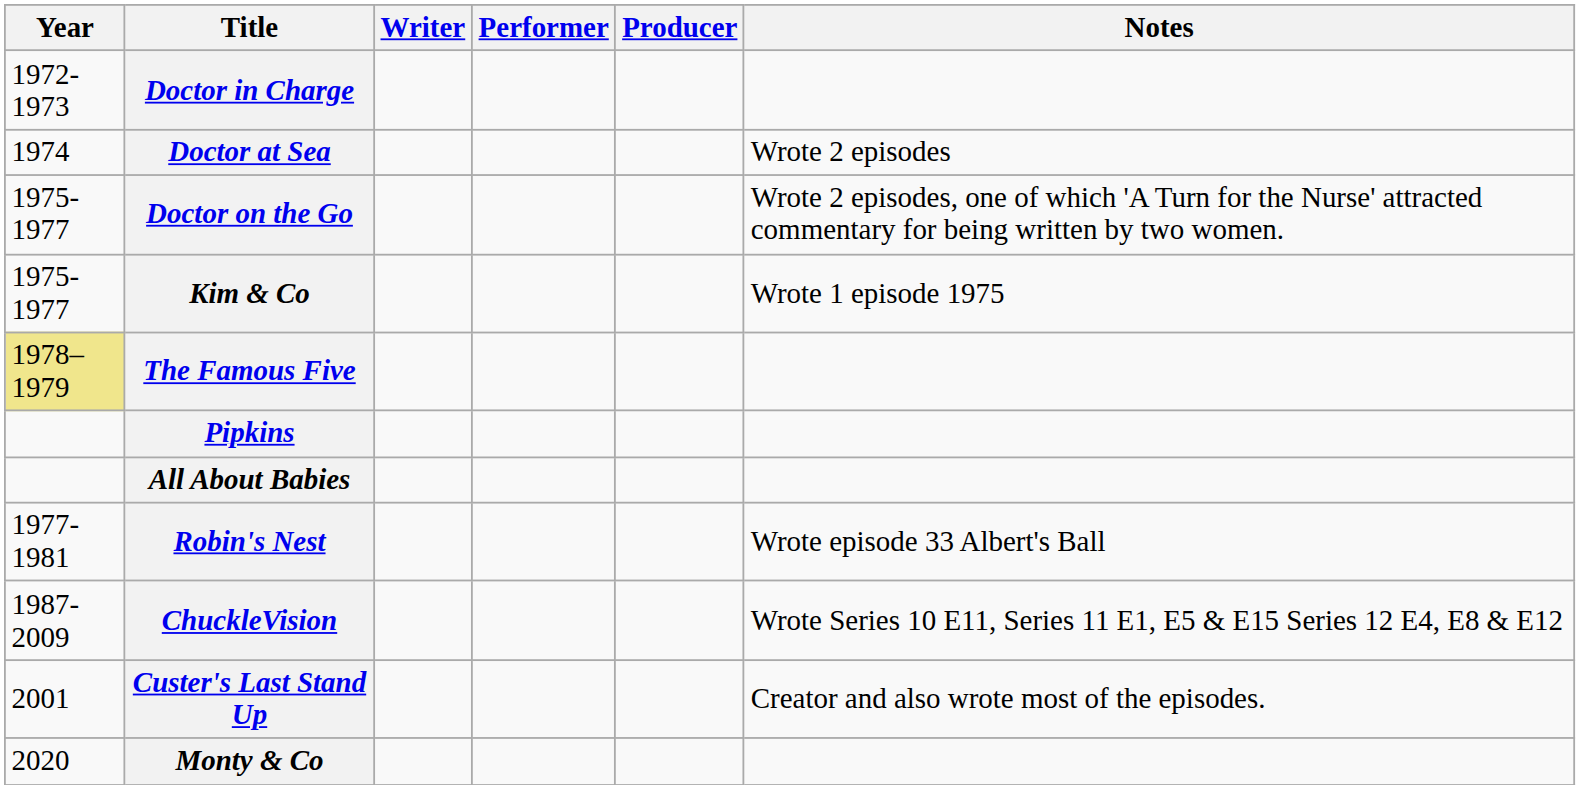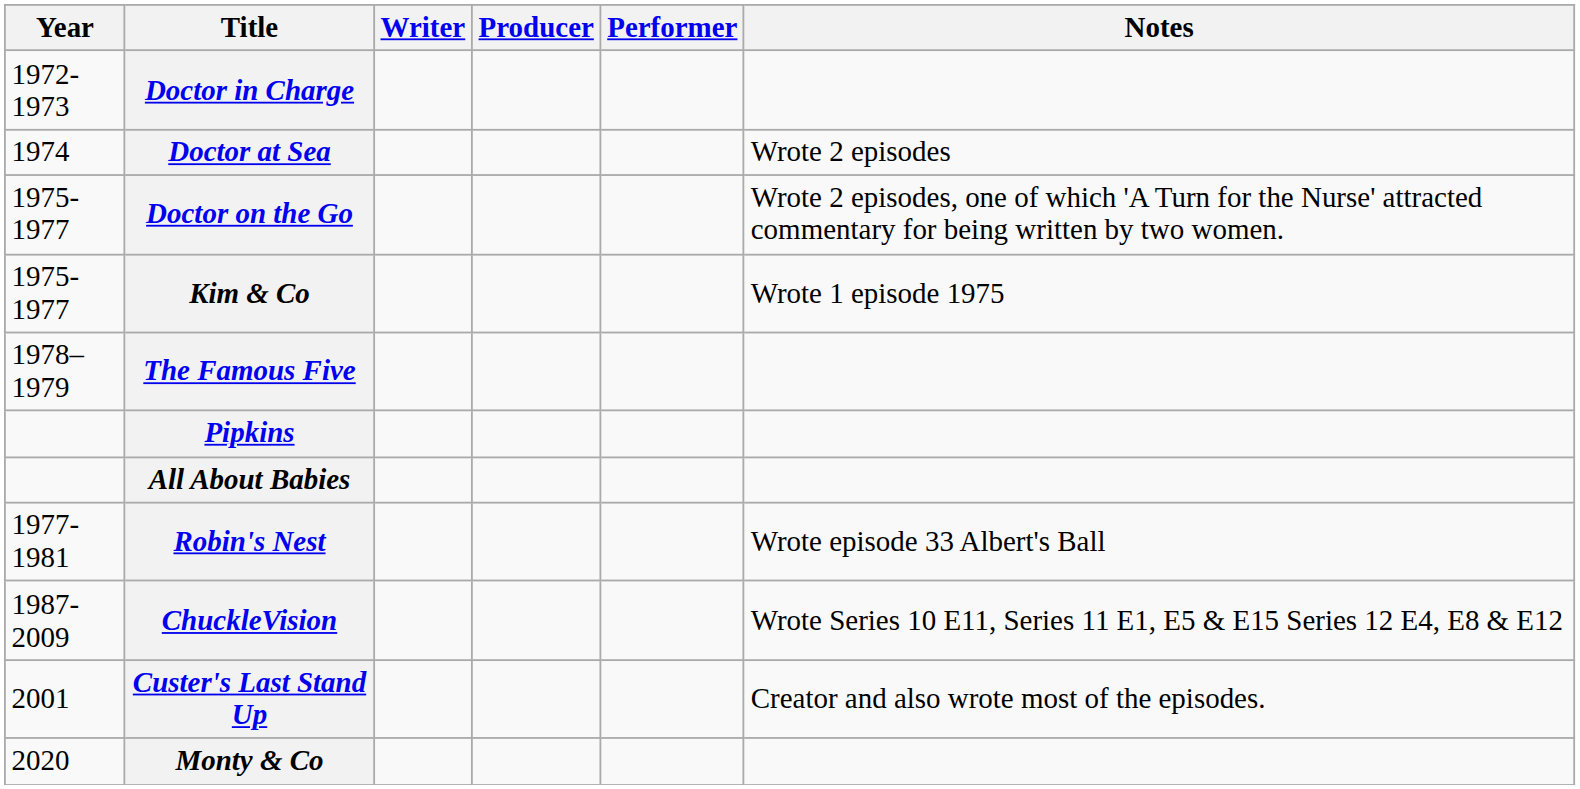 <table class="wikitable sortable plainrowheaders">
 <tr>
 <th scope="col">Year</th>
 <th scope="col">Title</th>
 <th scope="col"><a href='#'>Writer</a></th>
+<th scope="col"><a href='#'>Producer</a></th>
 <th scope="col"><a href='#'>Performer</a></th>
-<th scope="col"><a href='#'>Producer</a></th>
 <th scope="col">Notes</th>
 </tr>
 <tr>
 <td>1972-1973</td>
 <th scope="row"><em><a href='#'>Doctor in Charge</a></em></th>
 <td></td>
 <td></td>
 <td></td>
 <td></td>
 </tr>
 <tr>
 <td>1974</td>
 <th scope="row"><em><a href='#'>Doctor at Sea</a></em></th>
 <td></td>
 <td></td>
 <td></td>
 <td>Wrote 2 episodes</td>
 </tr>
 <tr>
 <td>1975-1977</td>
 <th scope="row"><em><a href='#'>Doctor on the Go</a></em></th>
 <td></td>
 <td></td>
 <td></td>
 <td>Wrote 2 episodes, one of which 'A Turn for the Nurse' attracted commentary for being written by two women.<br></td>
 </tr>
 <tr>
 <td>1975-1977</td>
 <th scope="row"><em>Kim & Co</em></th>
 <td></td>
 <td></td>
 <td></td>
 <td>Wrote 1 episode 1975</td>
 </tr>
 <tr>
-<td style="background: khaki;">1978–1979</td>
+<td>1978–1979</td>
 <th scope="row"><em><a href='#'>The Famous Five</a></em></th>
 <td></td>
 <td></td>
 <td></td>
 <td></td>
 </tr>
 <tr>
 <td></td>
 <th scope="row"><em><a href='#'>Pipkins</a></em></th>
 <td></td>
 <td></td>
 <td></td>
 <td></td>
 </tr>
 <tr>
 <td></td>
 <th scope="row"><em>All About Babies</em></th>
 <td></td>
 <td></td>
 <td></td>
 <td></td>
 </tr>
 <tr>
 <td>1977-1981</td>
 <th scope="row"><em><a href='#'>Robin's Nest</a></em></th>
 <td></td>
 <td></td>
 <td></td>
 <td>Wrote episode 33 Albert's Ball</td>
 </tr>
 <tr>
 <td>1987-2009</td>
 <th scope="row"><em><a href='#'>ChuckleVision</a></em></th>
 <td></td>
 <td></td>
 <td></td>
 <td>Wrote Series 10 E11, Series 11 E1, E5 & E15 Series 12 E4, E8 & E12</td>
 </tr>
 <tr>
 <td>2001</td>
 <th scope="row"><em><a href='#'> Custer's Last Stand Up</a></em></th>
 <td></td>
 <td></td>
 <td></td>
 <td>Creator and also wrote most of the episodes.</td>
 </tr>
 <tr>
 <td>2020</td>
 <th scope="row"><em>Monty & Co</em></th>
 <td></td>
 <td></td>
 <td></td>
 <td></td>
 </tr>
 </table>
